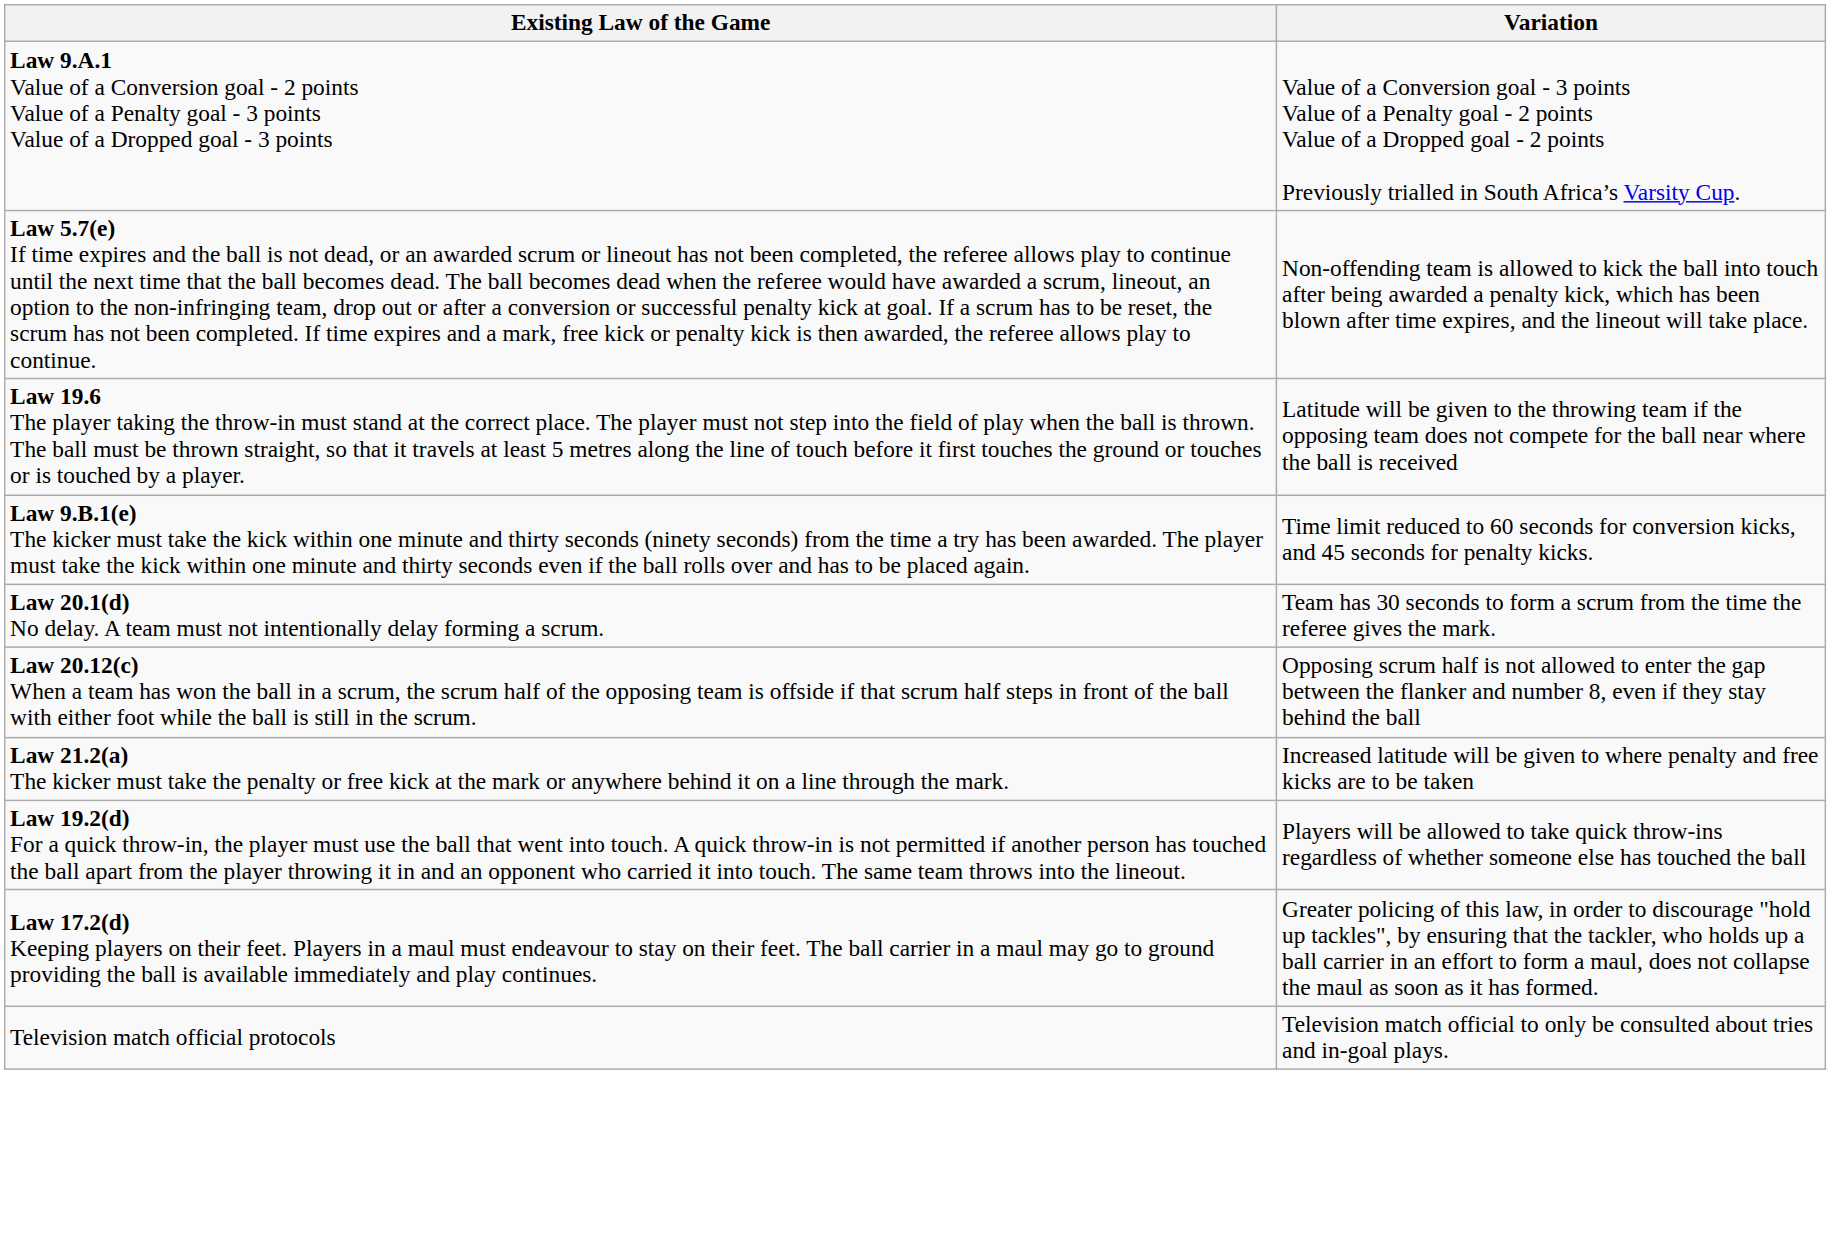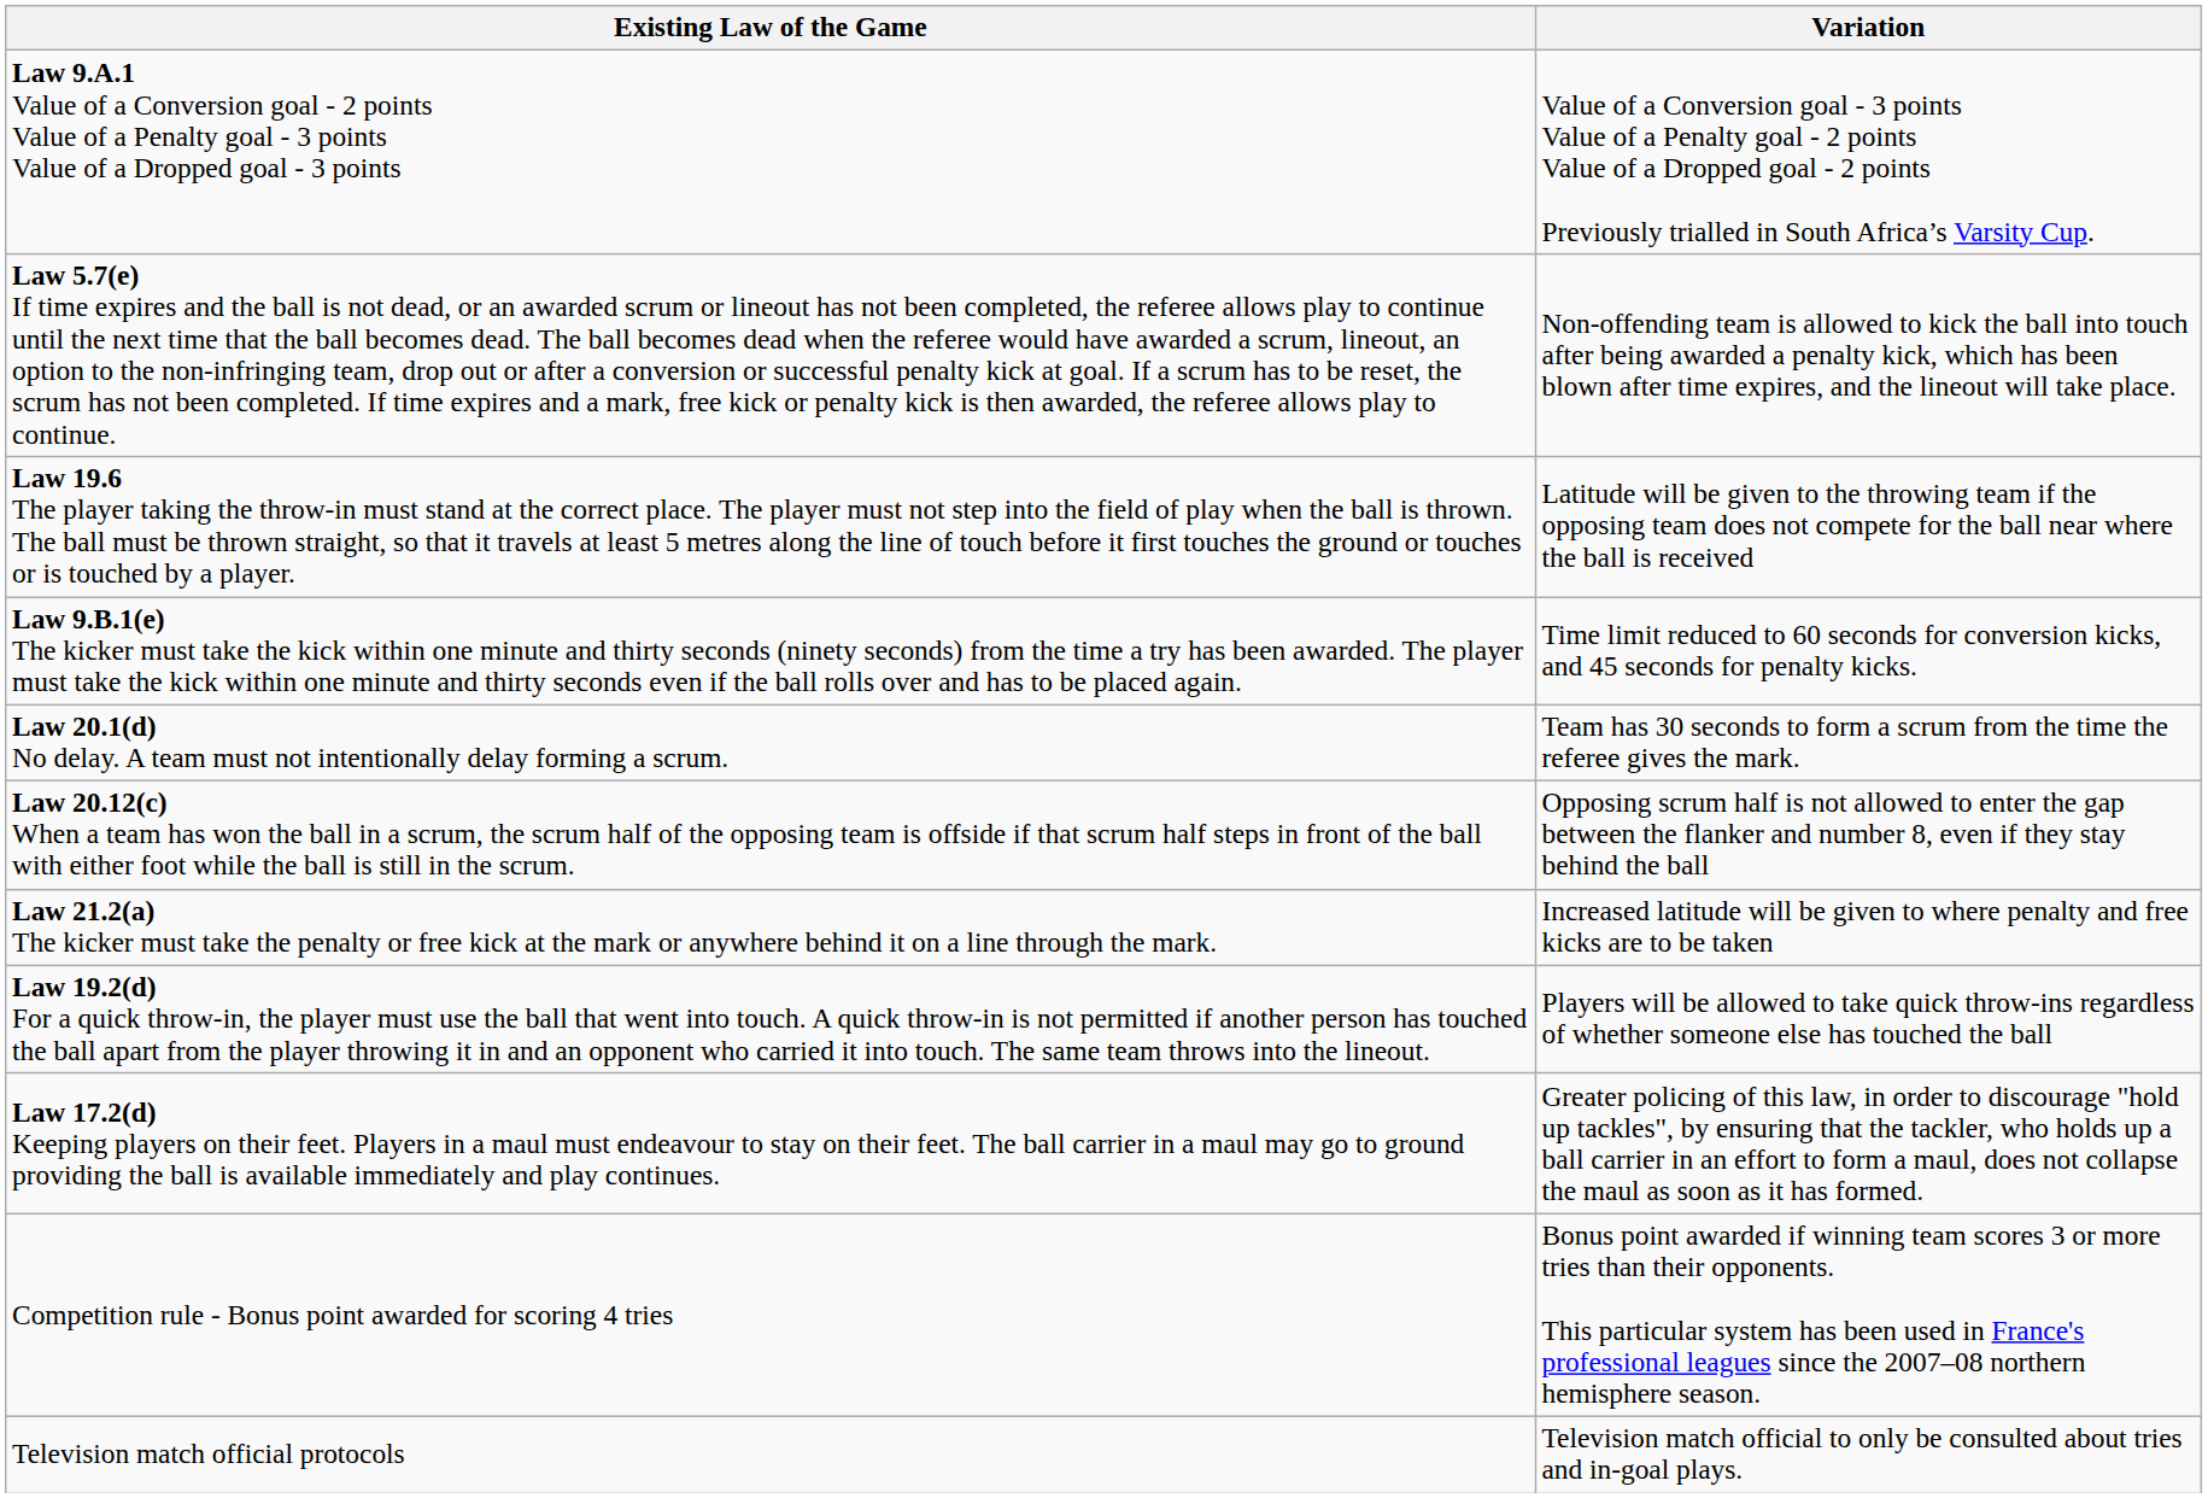 <table class="wikitable">
 <tr>
 <th>Existing Law of the Game</th>
 <th>Variation</th>
 </tr>
 <tr>
 <td><strong>Law 9.A.1</strong><br>Value of a Conversion goal - 2 points<br>Value of a Penalty goal - 3 points<br>Value of a Dropped goal - 3 points<br><br><br></td>
 <td><br>Value of a Conversion goal - 3 points<br>Value of a Penalty goal - 2 points<br>Value of a Dropped goal - 2 points<br><br>Previously trialled in South Africa’s <a href='#'>Varsity Cup</a>.</td>
 </tr>
 <tr>
 <td><strong>Law 5.7(e)</strong><br>If time expires and the ball is not dead, or an awarded scrum or lineout has not been completed, the referee allows play to continue until the next time that the ball becomes dead. The ball becomes dead when the referee would have awarded a scrum, lineout, an option to the non-infringing team, drop out or after a conversion or successful penalty kick at goal. If a scrum has to be reset, the scrum has not been completed. If time expires and a mark, free kick or penalty kick is then awarded, the referee allows play to continue.</td>
 <td>Non-offending team is allowed to kick the ball into touch after being awarded a penalty kick, which has been blown after time expires, and the lineout will take place.</td>
 </tr>
 <tr>
 <td><strong>Law 19.6</strong><br>The player taking the throw-in must stand at the correct place. The player must not step into the field of play when the ball is thrown. The ball must be thrown straight, so that it travels at least 5 metres along the line of touch before it first touches the ground or touches or is touched by a player.</td>
 <td>Latitude will be given to the throwing team if the opposing team does not compete for the ball near where the ball is received</td>
 </tr>
 <tr>
 <td><strong>Law 9.B.1(e)</strong><br>The kicker must take the kick within one minute and thirty seconds (ninety seconds) from the time a try has been awarded. The player must take the kick within one minute and thirty seconds even if the ball rolls over and has to be placed again.</td>
 <td>Time limit reduced to 60 seconds for conversion kicks, and 45 seconds for penalty kicks.</td>
 </tr>
 <tr>
 <td><strong>Law 20.1(d)</strong><br>No delay. A team must not intentionally delay forming a scrum.</td>
 <td>Team has 30 seconds to form a scrum from the time the referee gives the mark.</td>
 </tr>
 <tr>
 <td><strong>Law 20.12(c)</strong><br>When a team has won the ball in a scrum, the scrum half of the opposing team is offside if that scrum half steps in front of the ball with either foot while the ball is still in the scrum.</td>
 <td>Opposing scrum half is not allowed to enter the gap between the flanker and number 8, even if they stay behind the ball</td>
 </tr>
 <tr>
 <td><strong>Law 21.2(a)</strong><br>The kicker must take the penalty or free kick at the mark or anywhere behind it on a line through the mark.</td>
 <td>Increased latitude will be given to where penalty and free kicks are to be taken</td>
 </tr>
 <tr>
 <td><strong>Law 19.2(d)</strong><br>For a quick throw-in, the player must use the ball that went into touch. A quick throw-in is not permitted if another person has touched the ball apart from the player throwing it in and an opponent who carried it into touch. The same team throws into the lineout.</td>
 <td>Players will be allowed to take quick throw-ins regardless of whether someone else has touched the ball</td>
 </tr>
 <tr>
 <td><strong>Law 17.2(d)</strong><br>Keeping players on their feet. Players in a maul must endeavour to stay on their feet. The ball carrier in a maul may go to ground providing the ball is available immediately and play continues.</td>
 <td>Greater policing of this law, in order to discourage "hold up tackles", by ensuring that the tackler, who holds up a ball carrier in an effort to form a maul, does not collapse the maul as soon as it has formed.</td>
 </tr>
 <tr>
+<td>Competition rule - Bonus point awarded for scoring 4 tries</td>
+<td>Bonus point awarded if winning team scores 3 or more tries than their opponents.<br><br>This particular system has been used in <a href='#'>France's professional leagues</a> since the 2007–08 northern hemisphere season.</td>
+</tr>
+<tr>
 <td>Television match official protocols</td>
 <td>Television match official to only be consulted about tries and in-goal plays.</td>
 </tr>
 </table>
